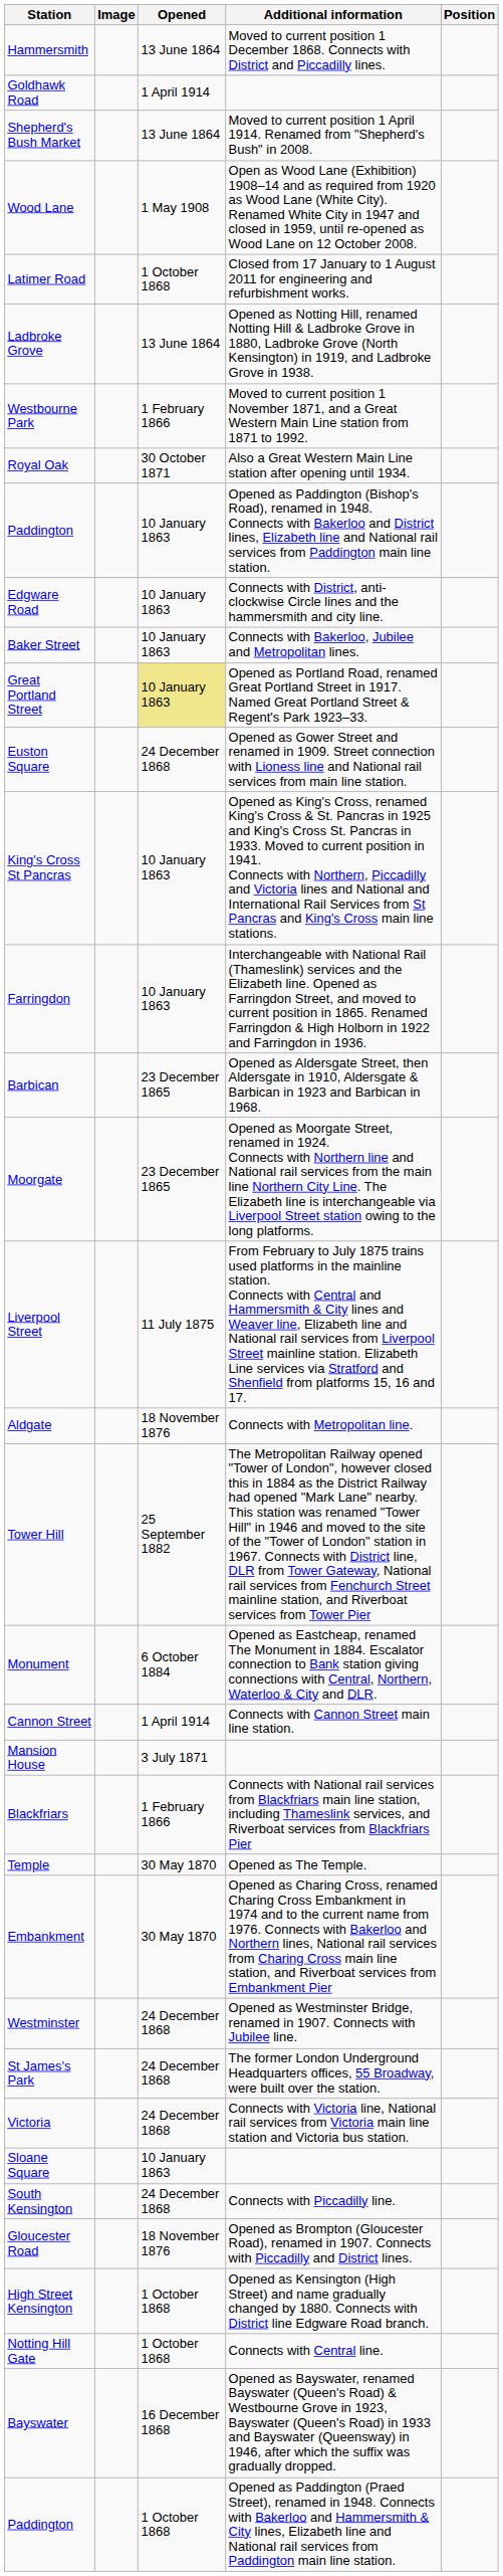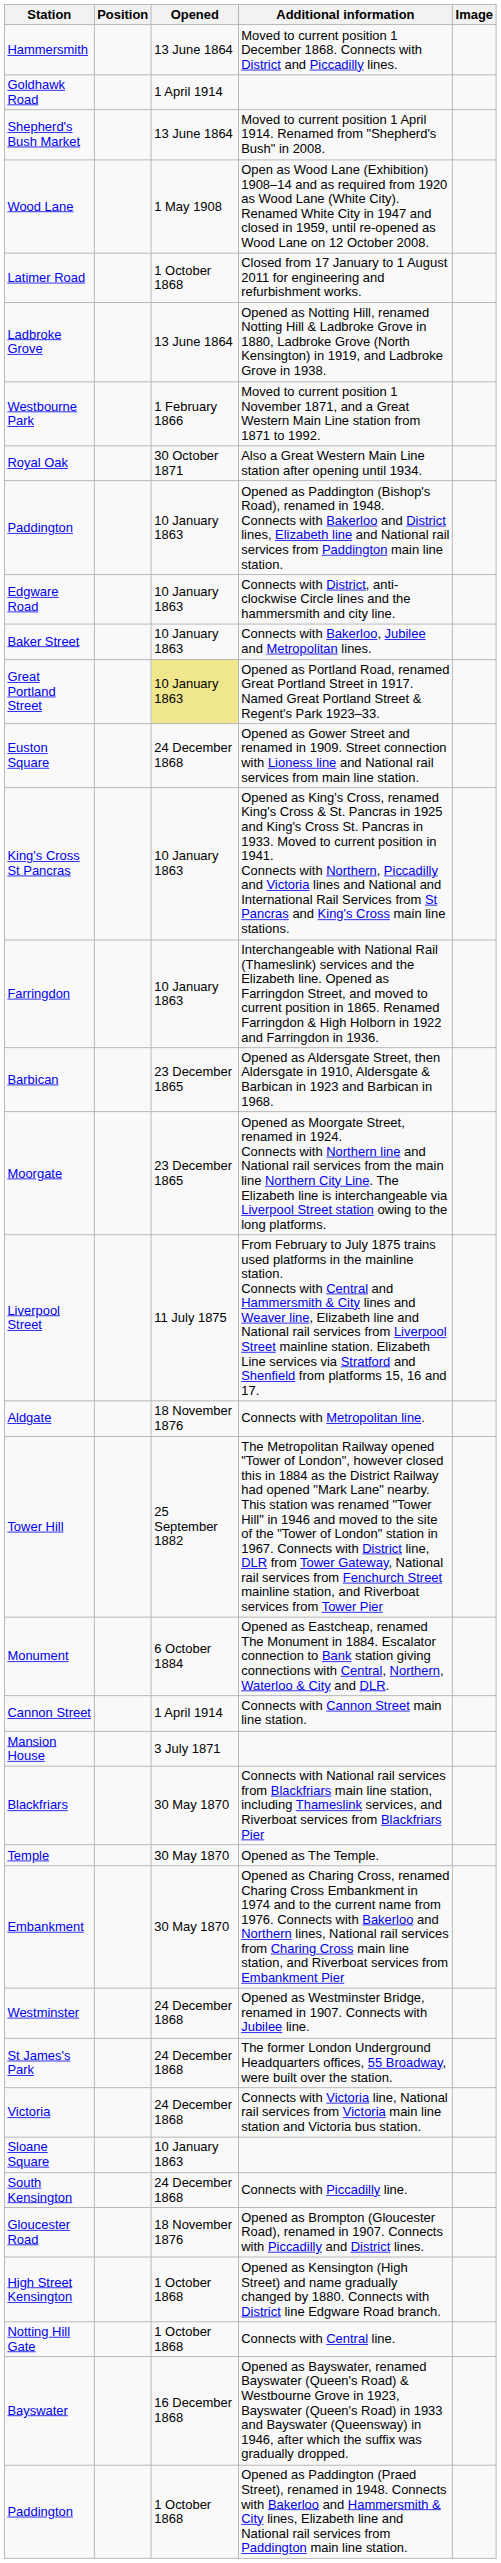 <table class="wikitable sortable">
 <tr>
 <th>Station</th>
-<th>Image</th>
+<th>Position</th>
 <th width=100pt>Opened</th>
 <th>Additional information</th>
-<th>Position</th>
+<th>Image</th>
 </tr>
 <tr>
 <td><a href='#'>Hammersmith</a> </td>
 <td></td>
 <td>13 June 1864</td>
 <td>Moved to current position 1 December 1868. Connects with <a href='#'>District</a> and <a href='#'>Piccadilly</a> lines.</td>
 <td></td>
 </tr>
 <tr>
 <td><a href='#'>Goldhawk Road</a></td>
 <td></td>
 <td>1 April 1914</td>
 <td></td>
 <td></td>
 </tr>
 <tr>
 <td><a href='#'>Shepherd's Bush Market</a></td>
 <td></td>
 <td>13 June 1864</td>
 <td>Moved to current position 1 April 1914. Renamed from "Shepherd's Bush" in 2008.</td>
 <td></td>
 </tr>
 <tr>
 <td><a href='#'>Wood Lane</a> </td>
 <td></td>
 <td>1 May 1908</td>
 <td>Open as Wood Lane (Exhibition) 1908–14 and as required from 1920 as Wood Lane (White City). Renamed White City in 1947 and closed in 1959, until re-opened as Wood Lane on 12 October 2008.</td>
 <td></td>
 </tr>
 <tr>
 <td><a href='#'>Latimer Road</a></td>
 <td></td>
 <td>1 October 1868</td>
 <td>Closed from 17 January to 1 August 2011 for engineering and refurbishment works.</td>
 <td></td>
 </tr>
 <tr>
 <td><a href='#'>Ladbroke Grove</a></td>
 <td></td>
 <td>13 June 1864</td>
 <td>Opened as Notting Hill, renamed Notting Hill & Ladbroke Grove in 1880, Ladbroke Grove (North Kensington) in 1919, and Ladbroke Grove in 1938.</td>
 <td></td>
 </tr>
 <tr>
 <td><a href='#'>Westbourne Park</a></td>
 <td></td>
 <td>1 February 1866</td>
 <td>Moved to current position 1 November 1871, and a Great Western Main Line station from 1871 to 1992.</td>
 <td></td>
 </tr>
 <tr>
 <td><a href='#'>Royal Oak</a></td>
 <td></td>
 <td>30 October 1871</td>
 <td>Also a Great Western Main Line station after opening until 1934.</td>
 <td></td>
 </tr>
 <tr>
 <td><a href='#'>Paddington</a>   </td>
 <td></td>
 <td>10 January 1863</td>
 <td>Opened as Paddington (Bishop's Road), renamed in 1948. <br>Connects with <a href='#'>Bakerloo</a> and <a href='#'>District</a> lines, <a href='#'>Elizabeth line</a> and National rail services from <a href='#'>Paddington</a> main line station.</td>
 <td></td>
 </tr>
 <tr>
 <td><a href='#'>Edgware Road</a></td>
 <td></td>
 <td>10 January 1863</td>
 <td>Connects with <a href='#'>District</a>, anti-clockwise Circle lines and the hammersmith and city line.</td>
 <td></td>
 </tr>
 <tr>
 <td><a href='#'>Baker Street</a></td>
 <td></td>
 <td>10 January 1863</td>
 <td>Connects with <a href='#'>Bakerloo</a>, <a href='#'>Jubilee</a> and <a href='#'>Metropolitan</a> lines.</td>
 <td></td>
 </tr>
 <tr>
 <td><a href='#'>Great Portland Street</a></td>
 <td></td>
 <td style="background: khaki;">10 January 1863</td>
 <td>Opened as Portland Road, renamed Great Portland Street in 1917. Named Great Portland Street & Regent's Park 1923–33.</td>
 <td></td>
 </tr>
 <tr>
 <td><a href='#'>Euston Square</a></td>
 <td></td>
 <td>24 December 1868</td>
 <td>Opened as Gower Street and renamed in 1909. Street connection with <a href='#'>Lioness line</a> and National rail services from  main line station.</td>
 <td></td>
 </tr>
 <tr>
 <td><a href='#'>King's Cross St Pancras</a>    </td>
 <td></td>
 <td>10 January 1863</td>
 <td>Opened as King's Cross, renamed King's Cross & St. Pancras in 1925 and King's Cross St. Pancras in 1933. Moved to current position in 1941.<br>Connects with <a href='#'>Northern</a>, <a href='#'>Piccadilly</a> and <a href='#'>Victoria</a> lines and National and International Rail Services from <a href='#'>St Pancras</a> and <a href='#'>King's Cross</a> main line stations.</td>
 <td></td>
 </tr>
 <tr>
 <td><a href='#'>Farringdon</a>    </td>
 <td></td>
 <td>10 January 1863</td>
 <td>Interchangeable with National Rail (Thameslink) services and the Elizabeth line. Opened as Farringdon Street, and moved to current position in 1865. Renamed Farringdon & High Holborn in 1922 and Farringdon in 1936.</td>
 <td></td>
 </tr>
 <tr>
 <td><a href='#'>Barbican</a></td>
 <td></td>
 <td>23 December 1865</td>
 <td>Opened as Aldersgate Street, then Aldersgate in 1910, Aldersgate & Barbican in 1923 and Barbican in 1968.</td>
 <td></td>
 </tr>
 <tr>
 <td><a href='#'>Moorgate</a>  </td>
 <td></td>
 <td>23 December 1865</td>
 <td>Opened as Moorgate Street, renamed in 1924.<br>Connects with <a href='#'>Northern line</a> and National rail services from the main line <a href='#'>Northern City Line</a>. The Elizabeth line is interchangeable via <a href='#'>Liverpool Street station</a> owing to the long platforms.</td>
 <td></td>
 </tr>
 <tr>
 <td><a href='#'>Liverpool Street</a>   </td>
 <td></td>
 <td>11 July 1875</td>
 <td>From February to July 1875 trains used platforms in the mainline station.<br>Connects with <a href='#'>Central</a> and <a href='#'>Hammersmith & City</a> lines and <a href='#'>Weaver line</a>, Elizabeth line and National rail services from <a href='#'>Liverpool Street</a> mainline station. Elizabeth Line services via <a href='#'>Stratford</a> and <a href='#'>Shenfield</a> from platforms 15, 16 and 17.</td>
 <td></td>
 </tr>
 <tr>
 <td><a href='#'>Aldgate</a></td>
 <td></td>
 <td>18 November 1876</td>
 <td>Connects with <a href='#'>Metropolitan line</a>.</td>
 <td></td>
 </tr>
 <tr>
 <td><a href='#'>Tower Hill</a> </td>
 <td></td>
 <td>25 September 1882</td>
 <td>The Metropolitan Railway opened "Tower of London", however closed this in 1884 as the District Railway had opened "Mark Lane" nearby. This station was renamed "Tower Hill" in 1946 and moved to the site of the "Tower of London" station in 1967. Connects with <a href='#'>District</a> line, <a href='#'>DLR</a> from <a href='#'>Tower Gateway</a>, National rail services from <a href='#'>Fenchurch Street</a> mainline station, and Riverboat services from <a href='#'>Tower Pier</a></td>
 <td></td>
 </tr>
 <tr>
 <td><a href='#'>Monument</a> </td>
 <td></td>
 <td>6 October 1884</td>
 <td>Opened as Eastcheap, renamed The Monument in 1884. Escalator connection to <a href='#'>Bank</a> station giving connections with <a href='#'>Central</a>, <a href='#'>Northern</a>, <a href='#'>Waterloo & City</a> and <a href='#'>DLR</a>.</td>
 <td></td>
 </tr>
 <tr>
 <td><a href='#'>Cannon Street</a> </td>
 <td></td>
 <td>1 April 1914</td>
 <td>Connects with <a href='#'>Cannon Street</a> main line station.</td>
 <td></td>
 </tr>
 <tr>
 <td><a href='#'>Mansion House</a></td>
 <td></td>
 <td>3 July 1871</td>
 <td></td>
 <td></td>
 </tr>
 <tr>
 <td><a href='#'>Blackfriars</a>   </td>
 <td></td>
-<td>1 February 1866</td>
+<td>30 May 1870</td>
 <td>Connects with National rail services from <a href='#'>Blackfriars</a> main line station, including <a href='#'>Thameslink</a> services, and Riverboat services from <a href='#'>Blackfriars Pier</a></td>
 <td></td>
 </tr>
 <tr .>
 <td><a href='#'>Temple</a></td>
 <td></td>
 <td>30 May 1870</td>
 <td>Opened as The Temple.</td>
 <td></td>
 </tr>
 <tr>
 <td><a href='#'>Embankment</a></td>
 <td></td>
 <td>30 May 1870</td>
 <td>Opened as Charing Cross, renamed Charing Cross Embankment in 1974 and to the current name from 1976. Connects with <a href='#'>Bakerloo</a> and <a href='#'>Northern</a> lines, National rail services from <a href='#'>Charing Cross</a> main line station, and Riverboat services from <a href='#'>Embankment Pier</a></td>
 <td></td>
 </tr>
 <tr>
 <td><a href='#'>Westminster</a> </td>
 <td></td>
 <td>24 December 1868</td>
 <td>Opened as Westminster Bridge, renamed in 1907. Connects with <a href='#'>Jubilee</a> line.</td>
 <td></td>
 </tr>
 <tr>
 <td><a href='#'>St James's Park</a></td>
 <td></td>
 <td>24 December 1868</td>
 <td>The former London Underground Headquarters offices, <a href='#'>55 Broadway</a>, were built over the station.</td>
 <td></td>
 </tr>
 <tr>
 <td><a href='#'>Victoria</a>  </td>
 <td></td>
 <td>24 December 1868</td>
 <td>Connects with <a href='#'>Victoria</a> line, National rail services from <a href='#'>Victoria</a> main line station and Victoria bus station.</td>
 <td></td>
 </tr>
 <tr>
 <td><a href='#'>Sloane Square</a></td>
 <td></td>
 <td>10 January 1863</td>
 <td></td>
 <td></td>
 </tr>
 <tr>
 <td><a href='#'>South Kensington</a></td>
 <td></td>
 <td>24 December 1868</td>
 <td>Connects with <a href='#'>Piccadilly</a> line.</td>
 <td></td>
 </tr>
 <tr>
 <td><a href='#'>Gloucester Road</a></td>
 <td></td>
 <td>18 November 1876</td>
 <td>Opened as Brompton (Gloucester Road), renamed in 1907. Connects with <a href='#'>Piccadilly</a> and <a href='#'>District</a> lines.</td>
 <td></td>
 </tr>
 <tr>
 <td><a href='#'>High Street Kensington</a></td>
 <td></td>
 <td>1 October 1868</td>
 <td>Opened as Kensington (High Street) and name gradually changed by 1880. Connects with <a href='#'>District</a> line Edgware Road branch.</td>
 <td></td>
 </tr>
 <tr>
 <td><a href='#'>Notting Hill Gate</a></td>
 <td></td>
 <td>1 October 1868</td>
 <td>Connects with <a href='#'>Central</a> line.</td>
 <td></td>
 </tr>
 <tr>
 <td><a href='#'>Bayswater</a></td>
 <td></td>
 <td>16 December 1868</td>
 <td>Opened as Bayswater, renamed Bayswater (Queen's Road) & Westbourne Grove in 1923, Bayswater (Queen's Road) in 1933 and Bayswater (Queensway) in 1946, after which the suffix was gradually dropped.</td>
 <td></td>
 </tr>
 <tr>
 <td><a href='#'>Paddington</a>  </td>
-<td></td>
+<td><br></td>
 <td>1 October 1868</td>
 <td>Opened as Paddington (Praed Street), renamed in 1948. Connects with <a href='#'>Bakerloo</a> and <a href='#'>Hammersmith & City</a> lines, Elizabeth line and National rail services from <a href='#'>Paddington</a> main line station.</td>
-<td><br></td>
+<td></td>
 </tr>
 </table>
